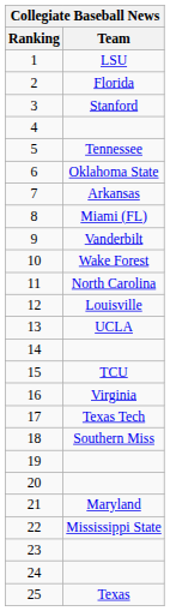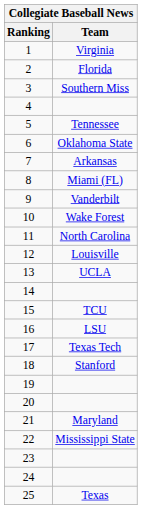 <table class="wikitable" style="text-align:center;">
 <tr>
 <th colspan=3><strong>Collegiate Baseball News</strong> </th>
 </tr>
 <tr>
 <th>Ranking</th>
 <th>Team</th>
 </tr>
 <tr>
 <td>1</td>
-<td><a href='#'>LSU</a></td>
+<td><a href='#'>Virginia</a></td>
 </tr>
 <tr>
 <td>2</td>
 <td><a href='#'>Florida</a></td>
 </tr>
 <tr>
 <td>3</td>
-<td><a href='#'>Stanford</a></td>
+<td><a href='#'>Southern Miss</a></td>
 </tr>
 <tr>
 <td>4</td>
 <td></td>
 </tr>
 <tr>
 <td>5</td>
 <td><a href='#'>Tennessee</a></td>
 </tr>
 <tr>
 <td>6</td>
 <td><a href='#'>Oklahoma State</a></td>
 </tr>
 <tr>
 <td>7</td>
 <td><a href='#'>Arkansas</a></td>
 </tr>
 <tr>
 <td>8</td>
 <td><a href='#'>Miami (FL)</a></td>
 </tr>
 <tr>
 <td>9</td>
 <td><a href='#'>Vanderbilt</a></td>
 </tr>
 <tr>
 <td>10</td>
 <td><a href='#'>Wake Forest</a></td>
 </tr>
 <tr>
 <td>11</td>
 <td><a href='#'>North Carolina</a></td>
 </tr>
 <tr>
 <td>12</td>
 <td><a href='#'>Louisville</a></td>
 </tr>
 <tr>
 <td>13</td>
 <td><a href='#'>UCLA</a></td>
 </tr>
 <tr>
 <td>14</td>
 <td></td>
 </tr>
 <tr>
 <td>15</td>
 <td><a href='#'>TCU</a></td>
 </tr>
 <tr>
 <td>16</td>
-<td><a href='#'>Virginia</a></td>
+<td><a href='#'>LSU</a></td>
 </tr>
 <tr>
 <td>17</td>
 <td><a href='#'>Texas Tech</a></td>
 </tr>
 <tr>
 <td>18</td>
-<td><a href='#'>Southern Miss</a></td>
+<td><a href='#'>Stanford</a></td>
 </tr>
 <tr>
 <td>19</td>
 <td></td>
 </tr>
 <tr>
 <td>20</td>
 <td></td>
 </tr>
 <tr>
 <td>21</td>
 <td><a href='#'>Maryland</a></td>
 </tr>
 <tr>
 <td>22</td>
 <td><a href='#'>Mississippi State</a></td>
 </tr>
 <tr>
 <td>23</td>
 <td></td>
 </tr>
 <tr>
 <td>24</td>
 <td></td>
 </tr>
 <tr>
 <td>25</td>
 <td><a href='#'>Texas</a></td>
 </tr>
 </table>
